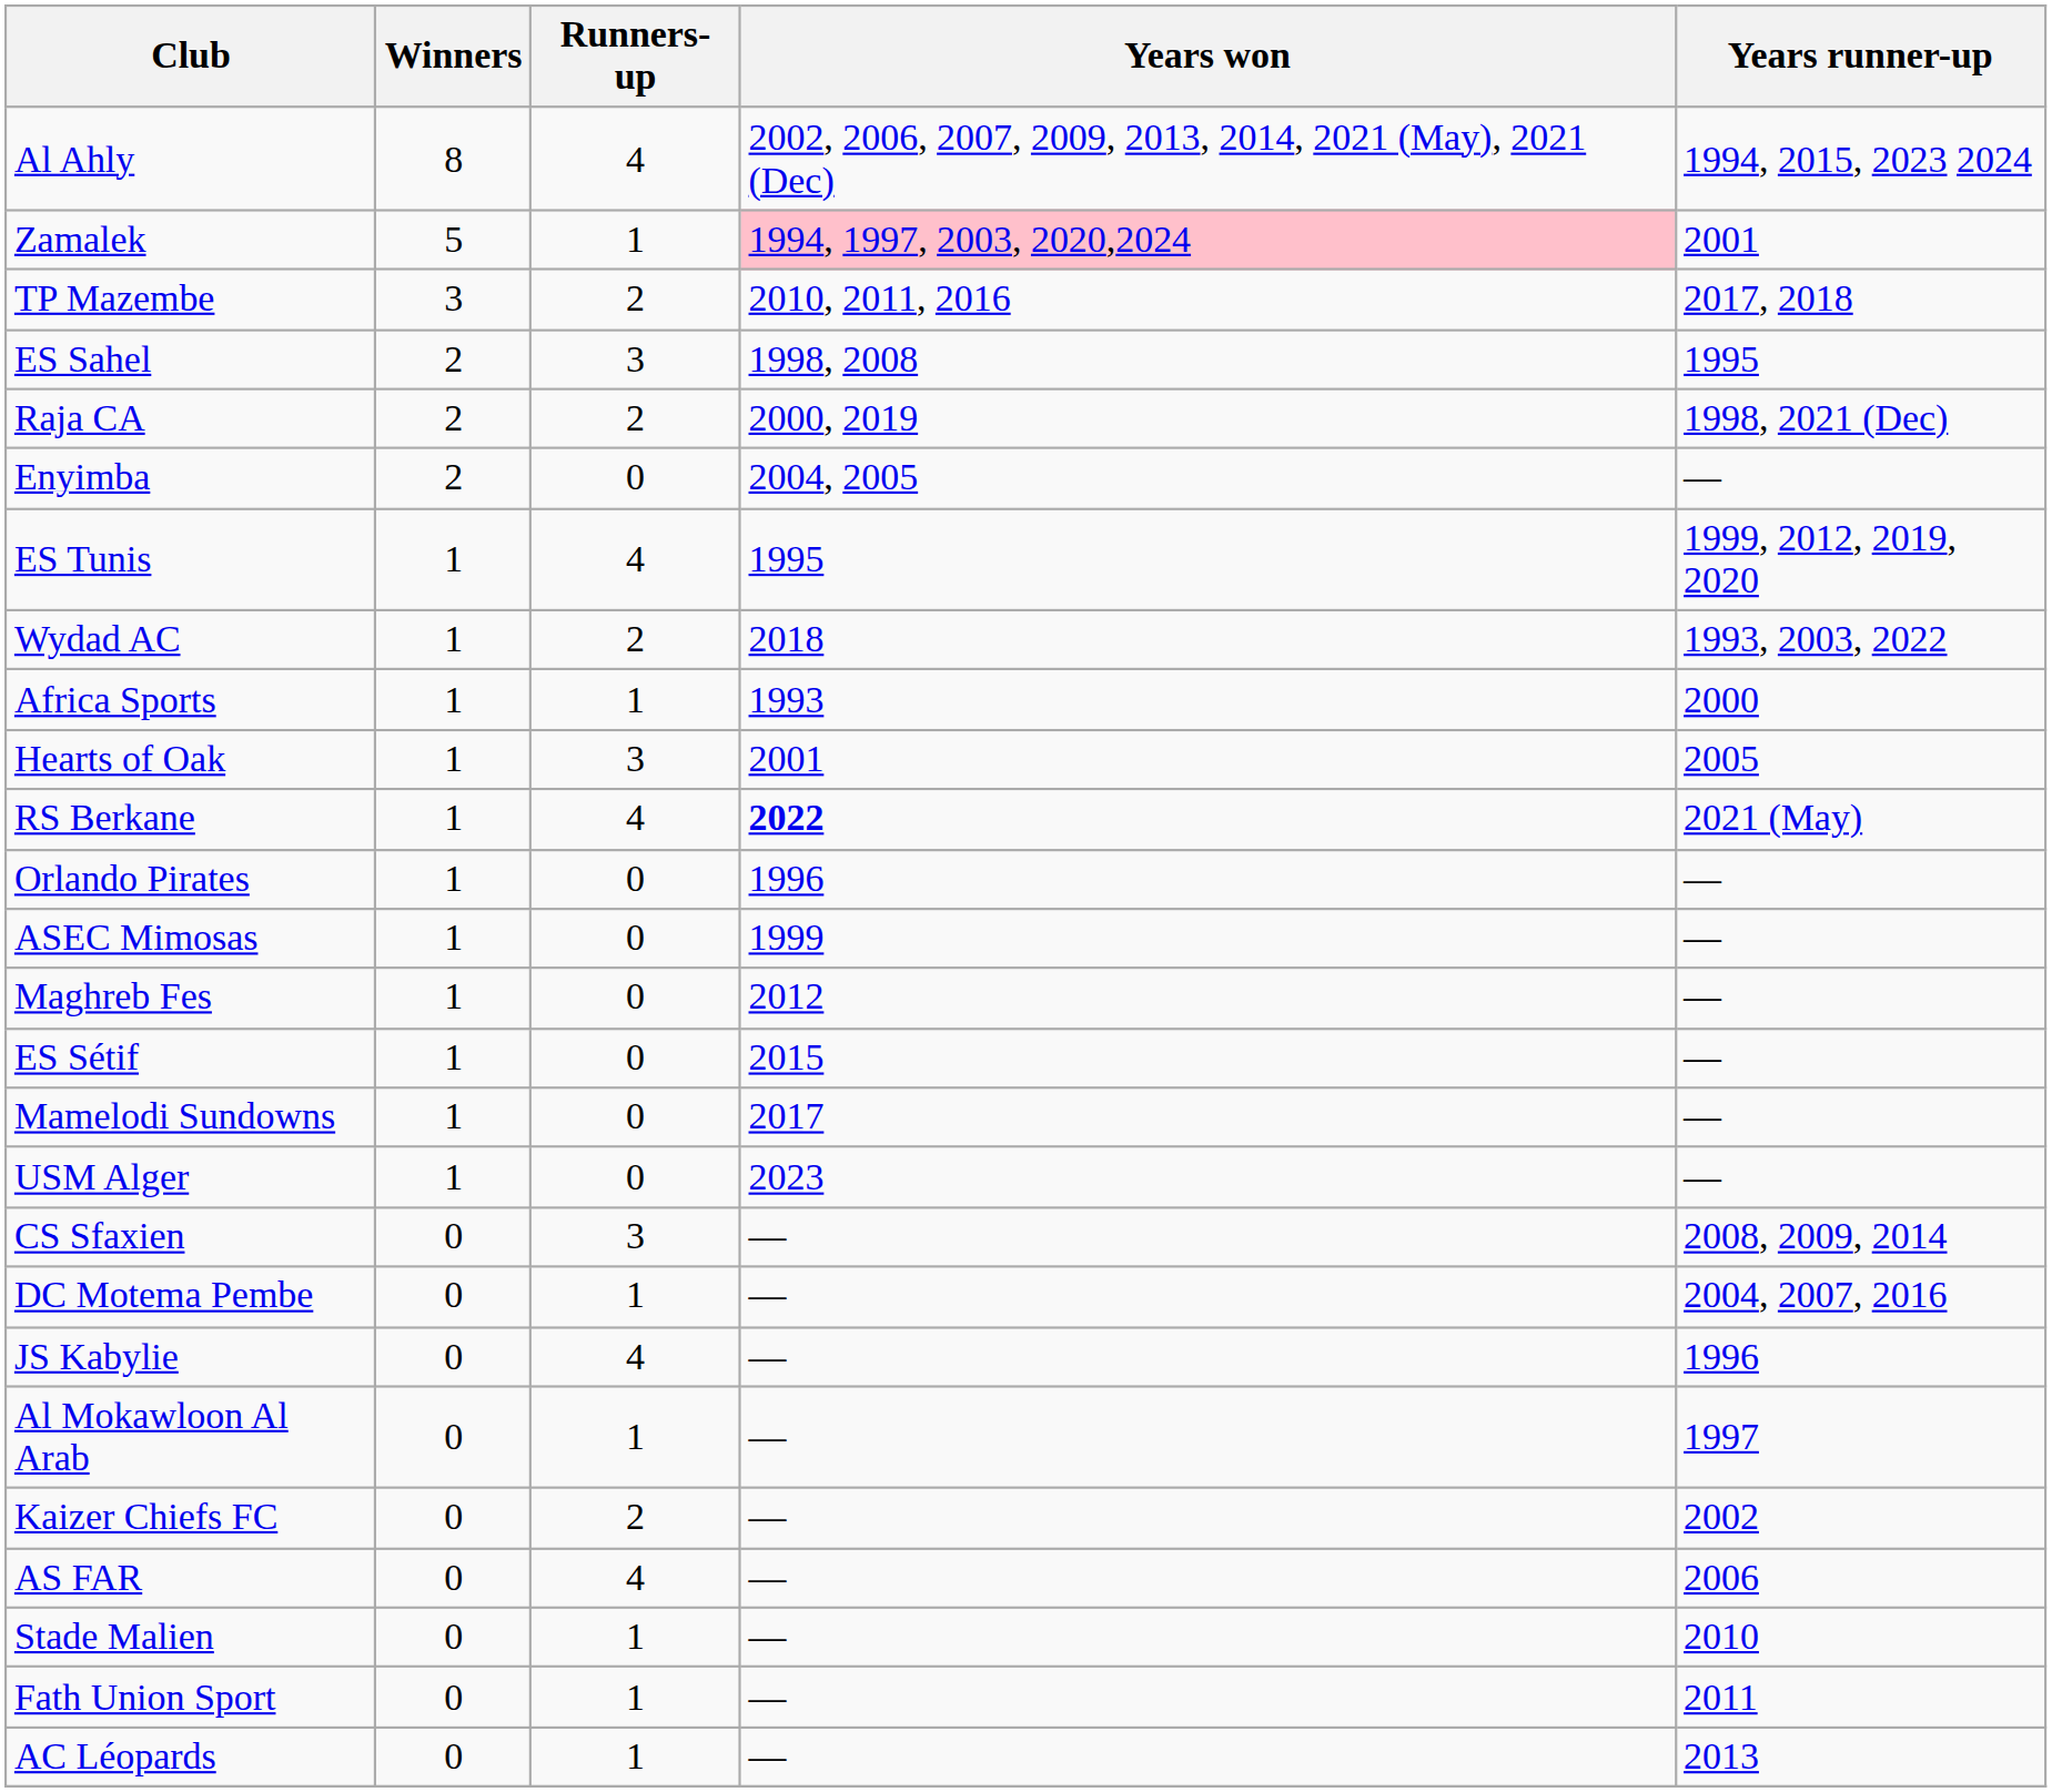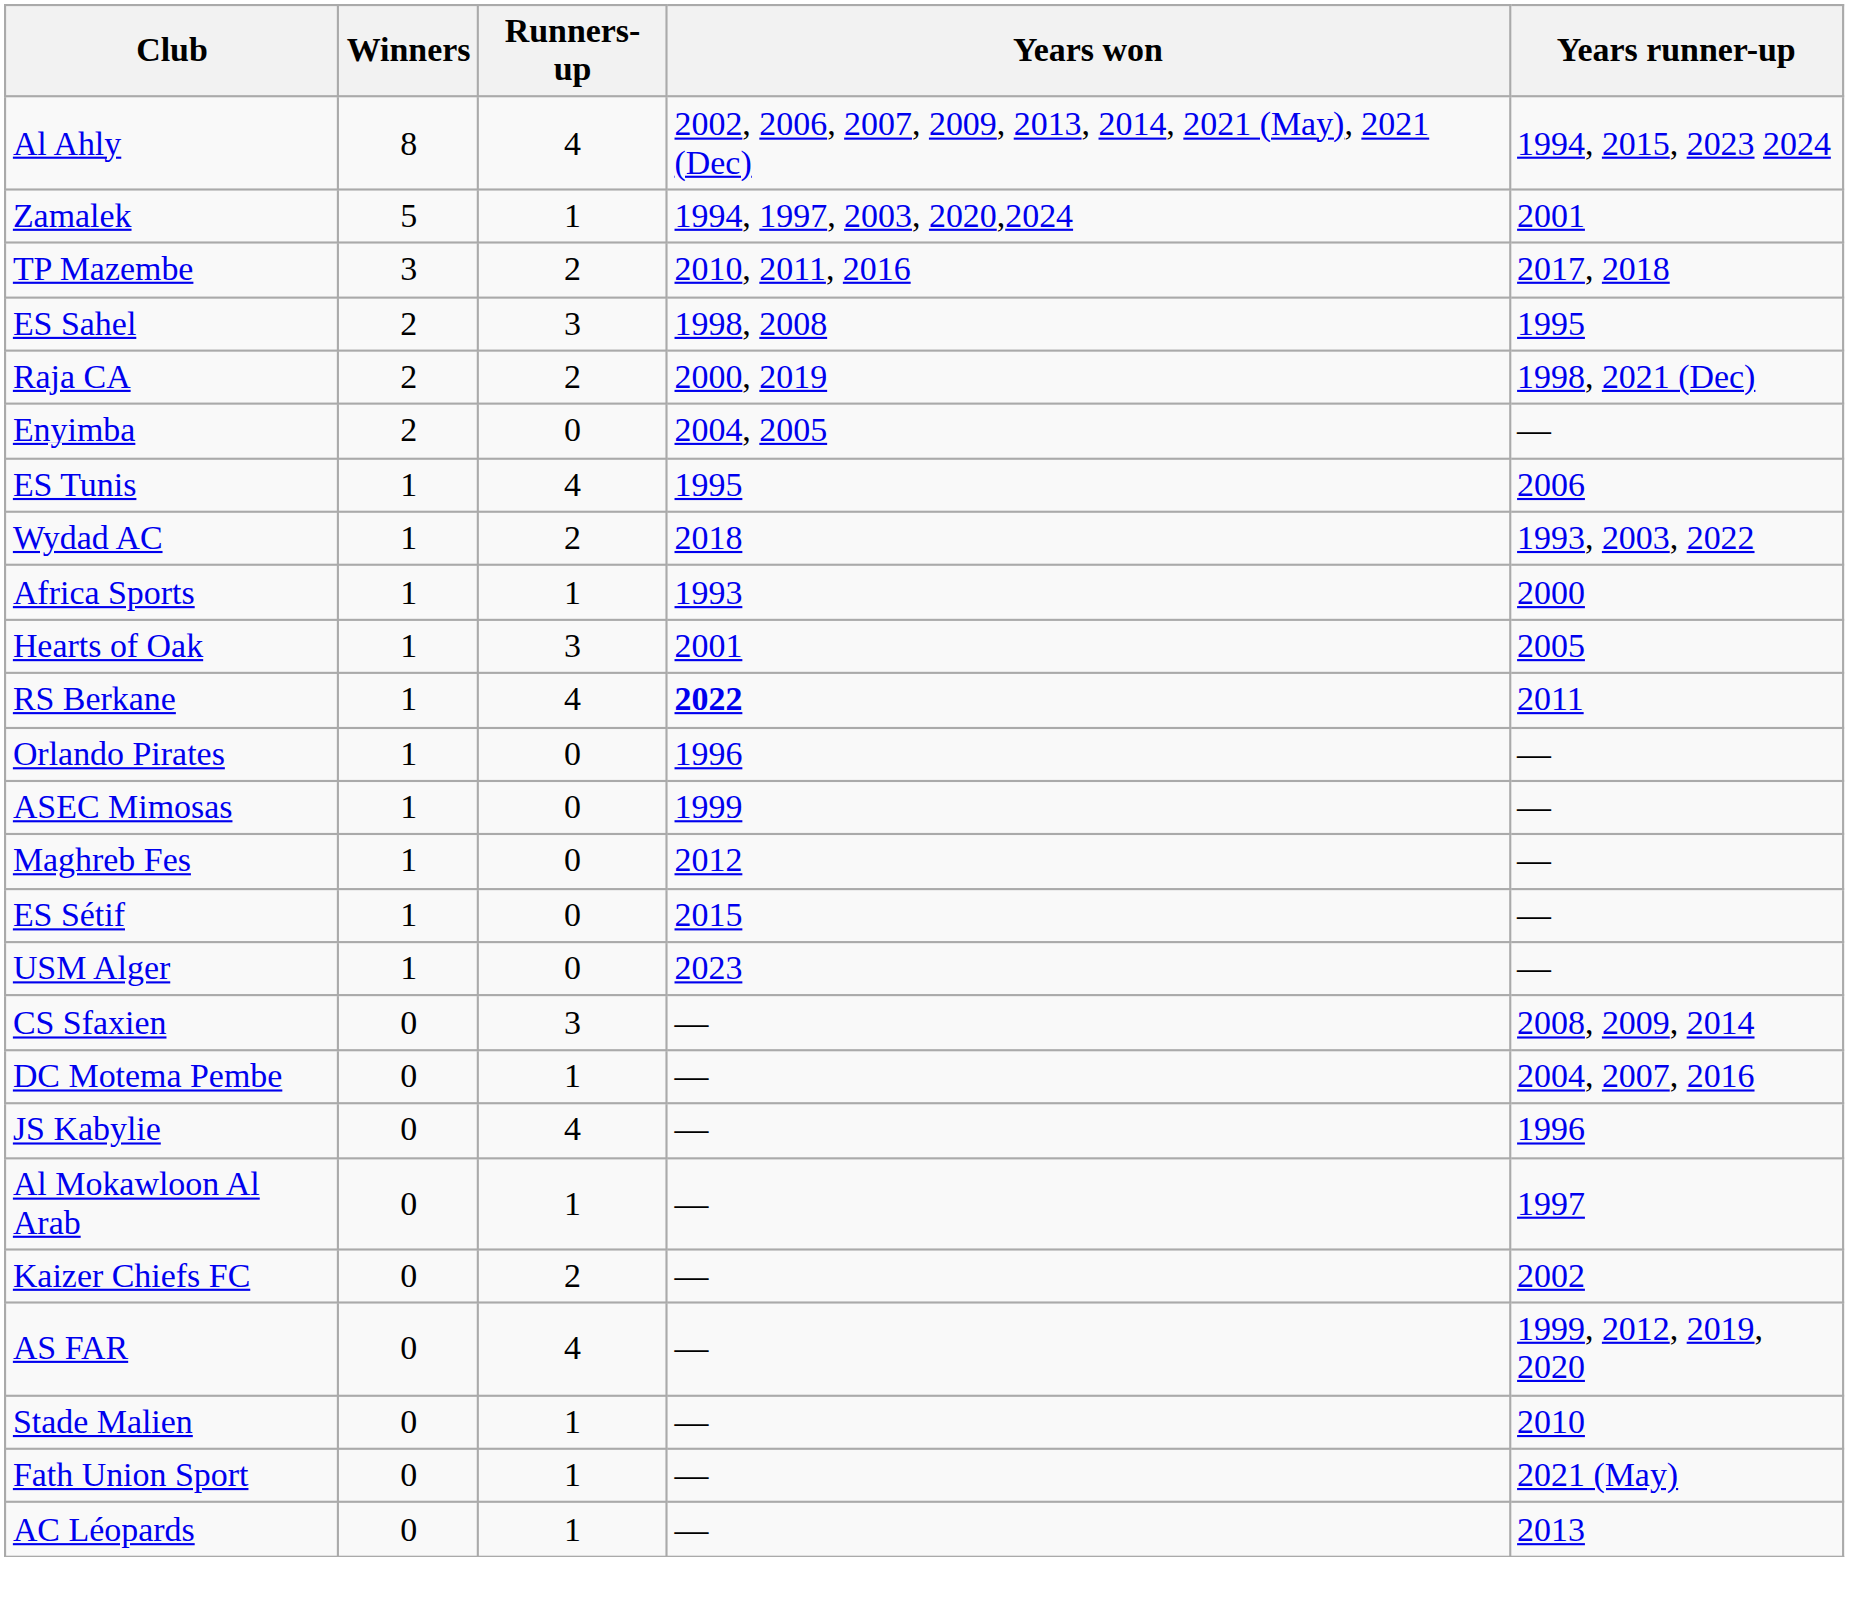 <table class="wikitable sortable">
 <tr>
 <th>Club</th>
 <th>Winners</th>
 <th>Runners-up</th>
 <th>Years won</th>
 <th>Years runner-up</th>
 </tr>
 <tr>
 <td> <a href='#'>Al Ahly</a></td>
 <td align=center>8</td>
 <td align="center">4</td>
 <td><a href='#'>2002</a>, <a href='#'>2006</a>, <a href='#'>2007</a>, <a href='#'>2009</a>, <a href='#'>2013</a>, <a href='#'>2014</a>, <a href='#'>2021 (May)</a>, <a href='#'>2021 (Dec)</a></td>
 <td><a href='#'>1994</a>, <a href='#'>2015</a>, <a href='#'>2023</a> <a href='#'>2024</a></td>
 </tr>
 <tr>
 <td> <a href='#'>Zamalek</a></td>
 <td align=center>5</td>
 <td align="center">1</td>
-<td style="background: pink;"><a href='#'>1994</a>, <a href='#'>1997</a>, <a href='#'>2003</a>, <a href='#'>2020</a>,<a href='#'>2024</a></td>
+<td><a href='#'>1994</a>, <a href='#'>1997</a>, <a href='#'>2003</a>, <a href='#'>2020</a>,<a href='#'>2024</a></td>
 <td><a href='#'>2001</a></td>
 </tr>
 <tr>
 <td> <a href='#'>TP Mazembe</a></td>
 <td align=center>3</td>
 <td align=center>2</td>
 <td><a href='#'>2010</a>, <a href='#'>2011</a>, <a href='#'>2016</a></td>
 <td><a href='#'>2017</a>, <a href='#'>2018</a></td>
 </tr>
 <tr>
 <td> <a href='#'>ES Sahel</a></td>
 <td align="center">2</td>
 <td align=center>3</td>
 <td><a href='#'>1998</a>, <a href='#'>2008</a></td>
 <td><a href='#'>1995</a></td>
 </tr>
 <tr>
 <td> <a href='#'>Raja CA</a></td>
 <td align="center">2</td>
 <td align=center>2</td>
 <td><a href='#'>2000</a>, <a href='#'>2019</a></td>
 <td><a href='#'>1998</a>, <a href='#'>2021 (Dec)</a></td>
 </tr>
 <tr>
 <td> <a href='#'>Enyimba</a></td>
 <td align="center">2</td>
 <td align=center>0</td>
 <td><a href='#'>2004</a>, <a href='#'>2005</a></td>
 <td>—</td>
 </tr>
 <tr>
 <td> <a href='#'>ES Tunis</a></td>
 <td align="center">1</td>
 <td align=center>4</td>
 <td><a href='#'>1995</a></td>
-<td><a href='#'>1999</a>, <a href='#'>2012</a>, <a href='#'>2019</a>, <a href='#'>2020</a></td>
+<td><a href='#'>2006</a></td>
 </tr>
 <tr>
 <td> <a href='#'>Wydad AC</a></td>
 <td align="center">1</td>
 <td align=center>2</td>
 <td><a href='#'>2018</a></td>
 <td><a href='#'>1993</a>, <a href='#'>2003</a>, <a href='#'>2022</a></td>
 </tr>
 <tr>
 <td> <a href='#'>Africa Sports</a></td>
 <td align="center">1</td>
 <td align=center>1</td>
 <td><a href='#'>1993</a></td>
 <td><a href='#'>2000</a></td>
 </tr>
 <tr>
 <td> <a href='#'>Hearts of Oak</a></td>
 <td align="center">1</td>
 <td align=center>3</td>
 <td><a href='#'>2001</a></td>
 <td><a href='#'>2005</a></td>
 </tr>
 <tr>
 <td> <a href='#'>RS Berkane</a></td>
 <td align=center>1</td>
 <td align=center>4</td>
 <td><strong><a href='#'>2022</a></strong></td>
-<td><a href='#'>2021 (May)</a></td>
+<td><a href='#'>2011</a></td>
 </tr>
 <tr>
 <td> <a href='#'>Orlando Pirates</a></td>
 <td align="center">1</td>
 <td align=center>0</td>
 <td><a href='#'>1996</a></td>
 <td>—</td>
 </tr>
 <tr>
 <td> <a href='#'>ASEC Mimosas</a></td>
 <td align=center>1</td>
 <td align=center>0</td>
 <td><a href='#'>1999</a></td>
 <td>—</td>
 </tr>
 <tr>
 <td> <a href='#'>Maghreb Fes</a></td>
 <td align="center">1</td>
 <td align=center>0</td>
 <td><a href='#'>2012</a></td>
 <td>—</td>
 </tr>
 <tr>
 <td> <a href='#'>ES Sétif</a></td>
 <td align=center>1</td>
 <td align=center>0</td>
 <td><a href='#'>2015</a></td>
-<td>—</td>
-</tr>
-<tr>
-<td> <a href='#'>Mamelodi Sundowns</a></td>
-<td align="center">1</td>
-<td align=center>0</td>
-<td><a href='#'>2017</a></td>
 <td>—</td>
 </tr>
 <tr>
 <td> <a href='#'>USM Alger</a></td>
 <td align="center">1</td>
 <td align=center>0</td>
 <td><a href='#'>2023</a></td>
 <td>—</td>
 </tr>
 <tr>
 <td> <a href='#'>CS Sfaxien</a></td>
 <td align=center>0</td>
 <td align=center>3</td>
 <td>—</td>
 <td><a href='#'>2008</a>, <a href='#'>2009</a>, <a href='#'>2014</a></td>
 </tr>
 <tr>
 <td> <a href='#'>DC Motema Pembe</a></td>
 <td align=center>0</td>
 <td align=center>1</td>
 <td>—</td>
 <td><a href='#'>2004</a>, <a href='#'>2007</a>, <a href='#'>2016</a></td>
 </tr>
 <tr>
 <td> <a href='#'>JS Kabylie</a></td>
 <td align=center>0</td>
 <td align=center>4</td>
 <td>—</td>
 <td><a href='#'>1996</a></td>
 </tr>
 <tr>
 <td> <a href='#'>Al Mokawloon Al Arab</a></td>
 <td align=center>0</td>
 <td align=center>1</td>
 <td>—</td>
 <td><a href='#'>1997</a></td>
 </tr>
 <tr>
 <td> <a href='#'>Kaizer Chiefs FC</a></td>
 <td align=center>0</td>
 <td align=center>2</td>
 <td>—</td>
 <td><a href='#'>2002</a></td>
 </tr>
 <tr>
 <td> <a href='#'>AS FAR</a></td>
 <td align="center">0</td>
 <td align=center>4</td>
 <td>—</td>
-<td><a href='#'>2006</a></td>
+<td><a href='#'>1999</a>, <a href='#'>2012</a>, <a href='#'>2019</a>, <a href='#'>2020</a></td>
 </tr>
 <tr>
 <td> <a href='#'>Stade Malien</a></td>
 <td align=center>0</td>
 <td align=center>1</td>
 <td>—</td>
 <td><a href='#'>2010</a></td>
 </tr>
 <tr>
 <td> <a href='#'>Fath Union Sport</a></td>
 <td align="center">0</td>
 <td align=center>1</td>
 <td>—</td>
-<td><a href='#'>2011</a></td>
+<td><a href='#'>2021 (May)</a></td>
 </tr>
 <tr>
 <td> <a href='#'>AC Léopards</a></td>
 <td align=center>0</td>
 <td align=center>1</td>
 <td>—</td>
 <td><a href='#'>2013</a></td>
 </tr>
 <tr>
 </tr>
 </table>
